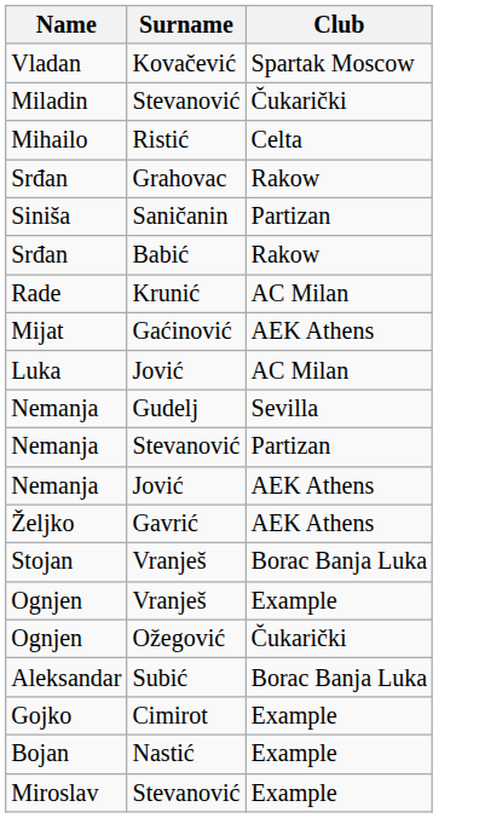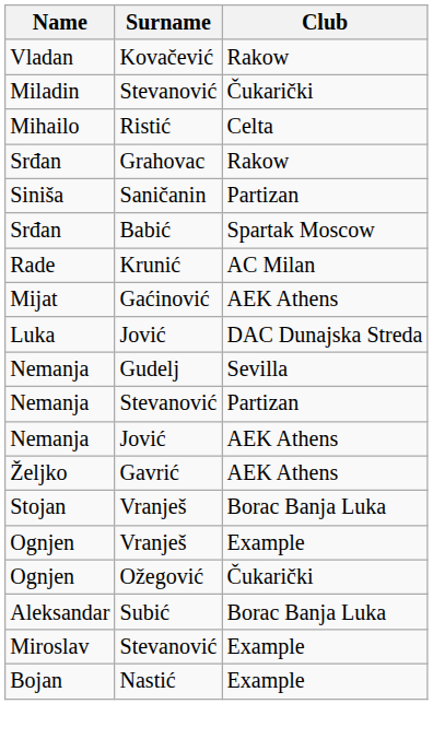 <table class="wikitable sortable">
 <tr>
 <th>Name</th>
 <th>Surname</th>
 <th>Club</th>
 </tr>
 <tr>
 <td>Vladan</td>
 <td>Kovačević</td>
-<td>Spartak Moscow</td>
+<td>Rakow</td>
 </tr>
 <tr>
 <td>Miladin</td>
 <td>Stevanović</td>
 <td>Čukarički</td>
 </tr>
 <tr>
 <td>Mihailo</td>
 <td>Ristić</td>
 <td>Celta</td>
 </tr>
 <tr>
 <td>Srđan</td>
 <td>Grahovac</td>
 <td>Rakow</td>
 </tr>
 <tr>
 <td>Siniša</td>
 <td>Saničanin</td>
 <td>Partizan</td>
 </tr>
 <tr>
 <td>Srđan</td>
 <td>Babić</td>
-<td>Rakow</td>
+<td>Spartak Moscow</td>
 </tr>
 <tr>
 <td>Rade</td>
 <td>Krunić</td>
 <td>AC Milan</td>
 </tr>
 <tr>
 <td>Mijat</td>
 <td>Gaćinović</td>
 <td>AEK Athens</td>
 </tr>
 <tr>
 <td>Luka</td>
 <td>Jović</td>
-<td>AC Milan</td>
+<td>DAC Dunajska Streda</td>
 </tr>
 <tr>
 <td>Nemanja</td>
 <td>Gudelj</td>
 <td>Sevilla</td>
 </tr>
 <tr>
 <td>Nemanja</td>
 <td>Stevanović</td>
 <td>Partizan</td>
 </tr>
 <tr>
 <td>Nemanja</td>
 <td>Jović</td>
 <td>AEK Athens</td>
 </tr>
 <tr>
 <td>Željko</td>
 <td>Gavrić</td>
 <td>AEK Athens</td>
 </tr>
 <tr>
 <td>Stojan</td>
 <td>Vranješ</td>
 <td>Borac Banja Luka</td>
 </tr>
 <tr>
 <td>Ognjen</td>
 <td>Vranješ</td>
 <td>Example</td>
 </tr>
 <tr>
 <td>Ognjen</td>
 <td>Ožegović</td>
 <td>Čukarički</td>
 </tr>
 <tr>
 <td>Aleksandar</td>
 <td>Subić</td>
 <td>Borac Banja Luka</td>
 </tr>
 <tr>
-<td>Gojko</td>
-<td>Cimirot</td>
+<td>Miroslav</td>
+<td>Stevanović</td>
 <td>Example</td>
 </tr>
 <tr>
 <td>Bojan</td>
 <td>Nastić</td>
 <td>Example</td>
 </tr>
-<tr>
-<td>Miroslav</td>
-<td>Stevanović</td>
-<td>Example</td>
-</tr>
 </table>
